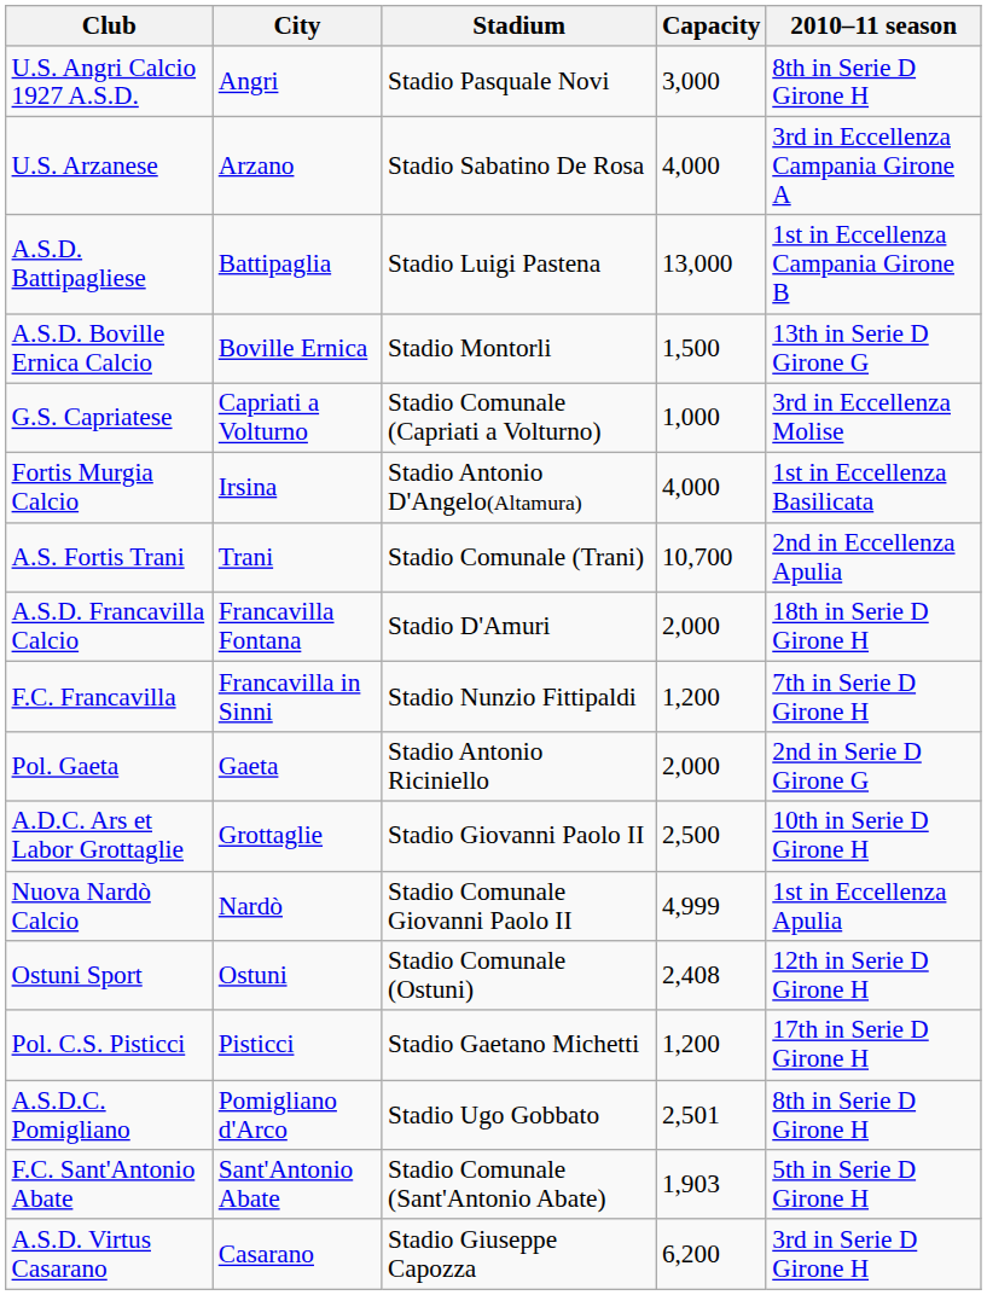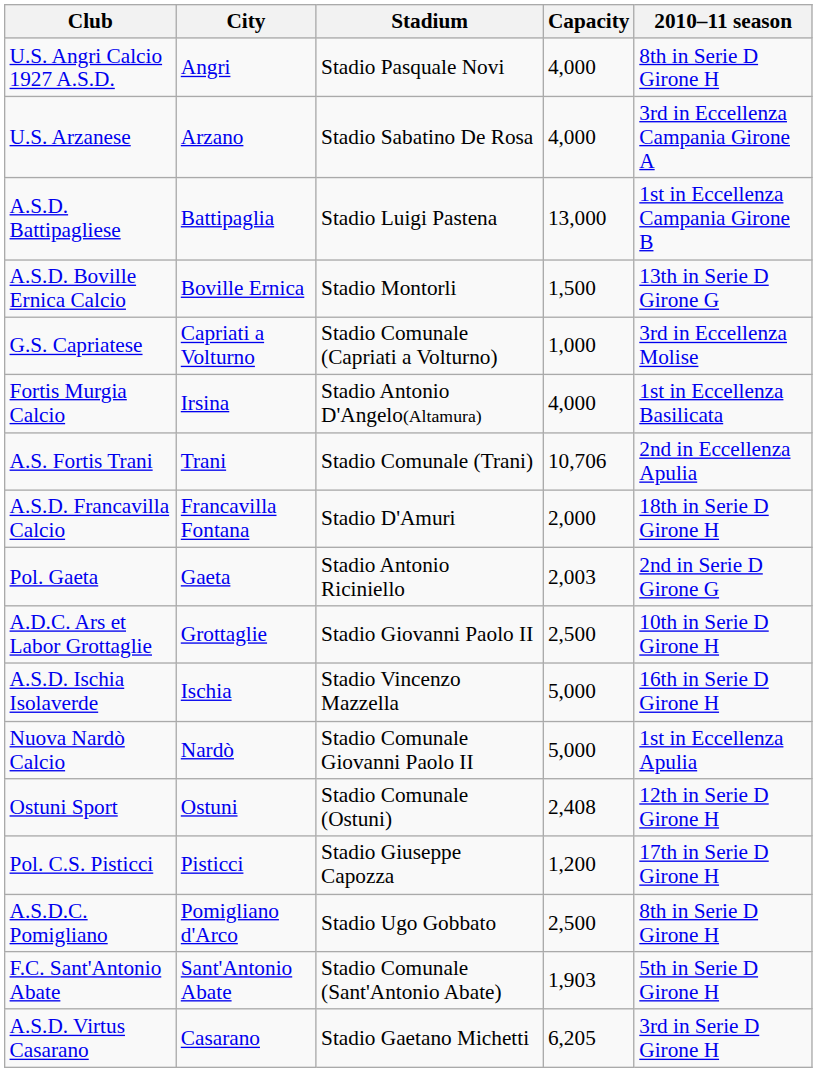 <table class="wikitable sortable">
 <tr>
 <th>Club</th>
 <th>City</th>
 <th>Stadium</th>
 <th>Capacity</th>
 <th>2010–11 season</th>
 </tr>
 <tr>
 <td><a href='#'>U.S. Angri Calcio 1927 A.S.D.</a></td>
 <td><a href='#'>Angri</a></td>
 <td>Stadio Pasquale Novi</td>
-<td>3,000</td>
+<td>4,000</td>
 <td><a href='#'>8th in Serie D Girone H</a></td>
 </tr>
 <tr>
 <td><a href='#'>U.S. Arzanese</a></td>
 <td><a href='#'>Arzano</a></td>
 <td>Stadio Sabatino De Rosa</td>
 <td>4,000</td>
 <td><a href='#'>3rd in Eccellenza Campania Girone A</a></td>
 </tr>
 <tr>
 <td><a href='#'>A.S.D. Battipagliese</a></td>
 <td><a href='#'>Battipaglia</a></td>
 <td>Stadio Luigi Pastena</td>
 <td>13,000</td>
 <td><a href='#'>1st in Eccellenza Campania Girone B</a></td>
 </tr>
 <tr>
 <td><a href='#'>A.S.D. Boville Ernica Calcio</a></td>
 <td><a href='#'>Boville Ernica</a></td>
 <td>Stadio Montorli</td>
 <td>1,500</td>
 <td><a href='#'>13th in Serie D Girone G</a></td>
 </tr>
 <tr>
 <td><a href='#'>G.S. Capriatese</a></td>
 <td><a href='#'>Capriati a Volturno</a></td>
 <td>Stadio Comunale (Capriati a Volturno)</td>
 <td>1,000</td>
 <td><a href='#'>3rd in Eccellenza Molise</a></td>
 </tr>
 <tr>
 <td><a href='#'>Fortis Murgia Calcio</a></td>
 <td><a href='#'>Irsina</a></td>
 <td>Stadio Antonio D'Angelo<small>(Altamura)</small></td>
 <td>4,000</td>
 <td><a href='#'>1st in Eccellenza Basilicata</a></td>
 </tr>
 <tr>
 <td><a href='#'>A.S. Fortis Trani</a></td>
 <td><a href='#'>Trani</a></td>
 <td>Stadio Comunale (Trani)</td>
-<td>10,700</td>
+<td>10,706</td>
 <td><a href='#'>2nd in Eccellenza Apulia</a></td>
 </tr>
 <tr>
 <td><a href='#'>A.S.D. Francavilla Calcio</a></td>
 <td><a href='#'>Francavilla Fontana</a></td>
 <td>Stadio D'Amuri</td>
 <td>2,000</td>
 <td><a href='#'>18th in Serie D Girone H</a></td>
 </tr>
 <tr>
-<td><a href='#'>F.C. Francavilla</a></td>
-<td><a href='#'>Francavilla in Sinni</a></td>
-<td>Stadio Nunzio Fittipaldi</td>
-<td>1,200</td>
-<td><a href='#'>7th in Serie D Girone H</a></td>
-</tr>
-<tr>
 <td><a href='#'>Pol. Gaeta</a></td>
 <td><a href='#'>Gaeta</a></td>
 <td>Stadio Antonio Riciniello</td>
-<td>2,000</td>
+<td>2,003</td>
 <td><a href='#'>2nd in Serie D Girone G</a></td>
 </tr>
 <tr>
 <td><a href='#'>A.D.C. Ars et Labor Grottaglie</a></td>
 <td><a href='#'>Grottaglie</a></td>
 <td>Stadio Giovanni Paolo II</td>
 <td>2,500</td>
 <td><a href='#'>10th in Serie D Girone H</a></td>
 </tr>
 <tr>
+<td><a href='#'>A.S.D. Ischia Isolaverde</a></td>
+<td><a href='#'>Ischia</a></td>
+<td>Stadio Vincenzo Mazzella</td>
+<td>5,000</td>
+<td><a href='#'>16th in Serie D Girone H</a></td>
+</tr>
+<tr>
 <td><a href='#'>Nuova Nardò Calcio</a></td>
 <td><a href='#'>Nardò</a></td>
 <td>Stadio Comunale Giovanni Paolo II</td>
-<td>4,999</td>
+<td>5,000</td>
 <td><a href='#'>1st in Eccellenza Apulia</a></td>
 </tr>
 <tr>
 <td><a href='#'>Ostuni Sport</a></td>
 <td><a href='#'>Ostuni</a></td>
 <td>Stadio Comunale (Ostuni)</td>
 <td>2,408</td>
 <td><a href='#'>12th in Serie D Girone H</a></td>
 </tr>
 <tr>
 <td><a href='#'>Pol. C.S. Pisticci</a></td>
 <td><a href='#'>Pisticci</a></td>
-<td>Stadio Gaetano Michetti</td>
+<td>Stadio Giuseppe Capozza</td>
 <td>1,200</td>
 <td><a href='#'>17th in Serie D Girone H</a></td>
 </tr>
 <tr>
 <td><a href='#'>A.S.D.C. Pomigliano</a></td>
 <td><a href='#'>Pomigliano d'Arco</a></td>
 <td>Stadio Ugo Gobbato</td>
-<td>2,501</td>
+<td>2,500</td>
 <td><a href='#'>8th in Serie D Girone H</a></td>
 </tr>
 <tr>
 <td><a href='#'>F.C. Sant'Antonio Abate</a></td>
 <td><a href='#'>Sant'Antonio Abate</a></td>
 <td>Stadio Comunale (Sant'Antonio Abate)</td>
 <td>1,903</td>
 <td><a href='#'>5th in Serie D Girone H</a></td>
 </tr>
 <tr>
 <td><a href='#'>A.S.D. Virtus Casarano</a></td>
 <td><a href='#'>Casarano</a></td>
-<td>Stadio Giuseppe Capozza</td>
-<td>6,200</td>
+<td>Stadio Gaetano Michetti</td>
+<td>6,205</td>
 <td><a href='#'>3rd in Serie D Girone H</a></td>
 </tr>
 </table>
